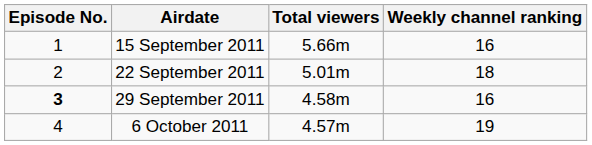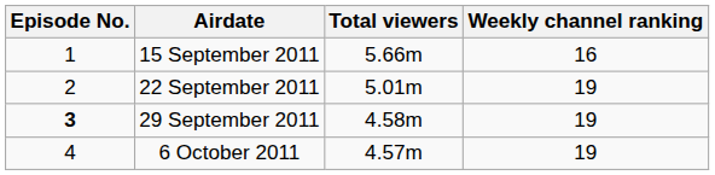 <table class="wikitable" style="text-align:center;">
 <tr>
 <th>Episode No.</th>
 <th>Airdate</th>
 <th>Total viewers</th>
 <th>Weekly channel ranking</th>
 </tr>
 <tr>
 <td>1</td>
 <td>15 September 2011</td>
 <td>5.66m</td>
 <td>16</td>
 </tr>
 <tr>
 <td>2</td>
 <td>22 September 2011</td>
 <td>5.01m</td>
-<td>18</td>
+<td>19</td>
 </tr>
 <tr>
 <td><strong>3</strong></td>
 <td>29 September 2011</td>
 <td>4.58m</td>
-<td>16</td>
+<td>19</td>
 </tr>
 <tr>
 <td>4</td>
 <td>6 October 2011</td>
 <td>4.57m</td>
 <td>19</td>
 </tr>
 </table>
